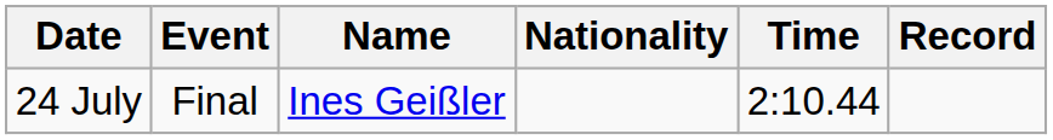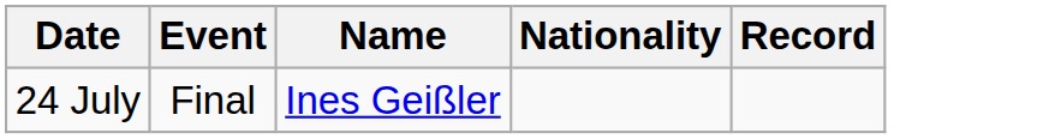 <table class=wikitable style=text-align:center>
 <tr>
 <th>Date</th>
 <th>Event</th>
 <th>Name</th>
 <th>Nationality</th>
-<th>Time</th>
 <th>Record</th>
 </tr>
 <tr>
 <td>24 July</td>
 <td>Final</td>
 <td align=left><a href='#'>Ines Geißler</a></td>
 <td align=left></td>
-<td>2:10.44</td>
 <td></td>
 </tr>
 </table>
